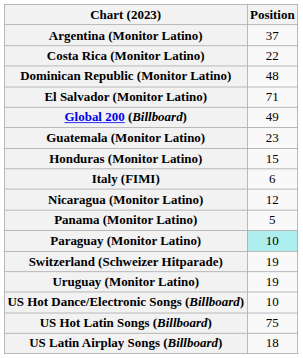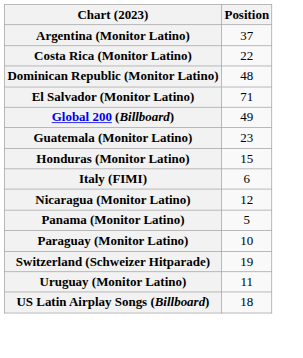 <table class="wikitable sortable plainrowheaders" style="text-align:center">
 <tr>
 <th scope="col">Chart (2023)</th>
 <th scope="col">Position</th>
 </tr>
 <tr>
 <th scope="row">Argentina (Monitor Latino)</th>
 <td>37</td>
 </tr>
 <tr>
 <th scope="row">Costa Rica (Monitor Latino)</th>
 <td>22</td>
 </tr>
 <tr>
 <th scope="row">Dominican Republic (Monitor Latino)</th>
 <td>48</td>
 </tr>
 <tr>
 <th scope="row">El Salvador (Monitor Latino)</th>
 <td>71</td>
 </tr>
 <tr>
 <th scope="row"><a href='#'>Global 200</a> (<em>Billboard</em>)</th>
 <td>49</td>
 </tr>
 <tr>
 <th scope="row">Guatemala (Monitor Latino)</th>
 <td>23</td>
 </tr>
 <tr>
 <th scope="row">Honduras (Monitor Latino)</th>
 <td>15</td>
 </tr>
 <tr>
 <th scope="row">Italy (FIMI)</th>
 <td>6</td>
 </tr>
 <tr>
 <th scope="row">Nicaragua (Monitor Latino)</th>
 <td>12</td>
 </tr>
 <tr>
 <th scope="row">Panama (Monitor Latino)</th>
 <td>5</td>
 </tr>
 <tr>
 <th scope="row">Paraguay (Monitor Latino)</th>
-<td style="background: paleturquoise;">10</td>
+<td>10</td>
 </tr>
 <tr>
 <th scope="row">Switzerland (Schweizer Hitparade)</th>
 <td>19</td>
 </tr>
 <tr>
 <th scope="row">Uruguay (Monitor Latino)</th>
-<td>19</td>
-</tr>
-<tr>
-<th scope="row">US Hot Dance/Electronic Songs (<em>Billboard</em>)</th>
-<td>10</td>
-</tr>
-<tr>
-<th scope="row">US Hot Latin Songs (<em>Billboard</em>)</th>
-<td>75</td>
+<td>11</td>
 </tr>
 <tr>
 <th scope="row">US Latin Airplay Songs (<em>Billboard</em>)</th>
 <td>18</td>
 </tr>
 </table>
